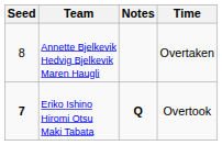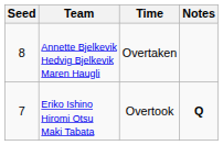 <table class="wikitable" style="text-align:center">
 <tr>
 <th>Seed</th>
 <th>Team</th>
+<th>Time</th>
 <th>Notes</th>
-<th>Time</th>
 </tr>
 <tr>
 <td>8</td>
 <td align="left"><small><br><a href='#'>Annette Bjelkevik</a><br><a href='#'>Hedvig Bjelkevik</a><br><a href='#'>Maren Haugli</a></small></td>
+<td>Overtaken</td>
 <td></td>
-<td>Overtaken</td>
 </tr>
 <tr>
-<td><strong>7</strong></td>
+<td>7</td>
 <td align="left"><small><br><a href='#'>Eriko Ishino</a><br><a href='#'>Hiromi Otsu</a><br><a href='#'>Maki Tabata</a></small></td>
+<td>Overtook</td>
 <td><strong>Q</strong></td>
-<td>Overtook</td>
 </tr>
 </table>
